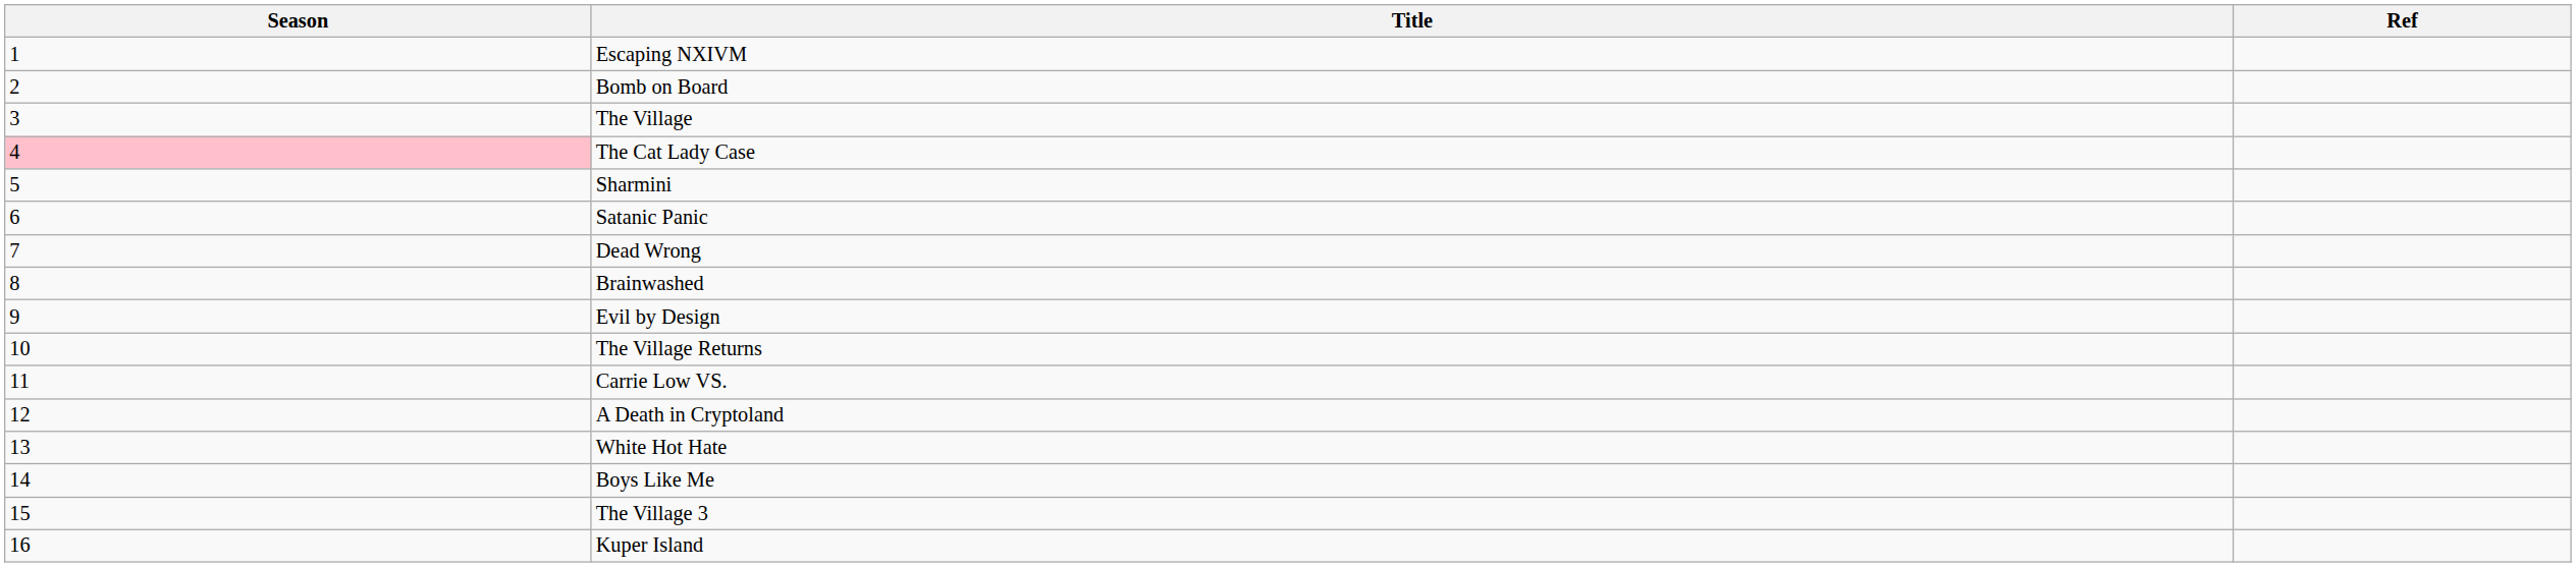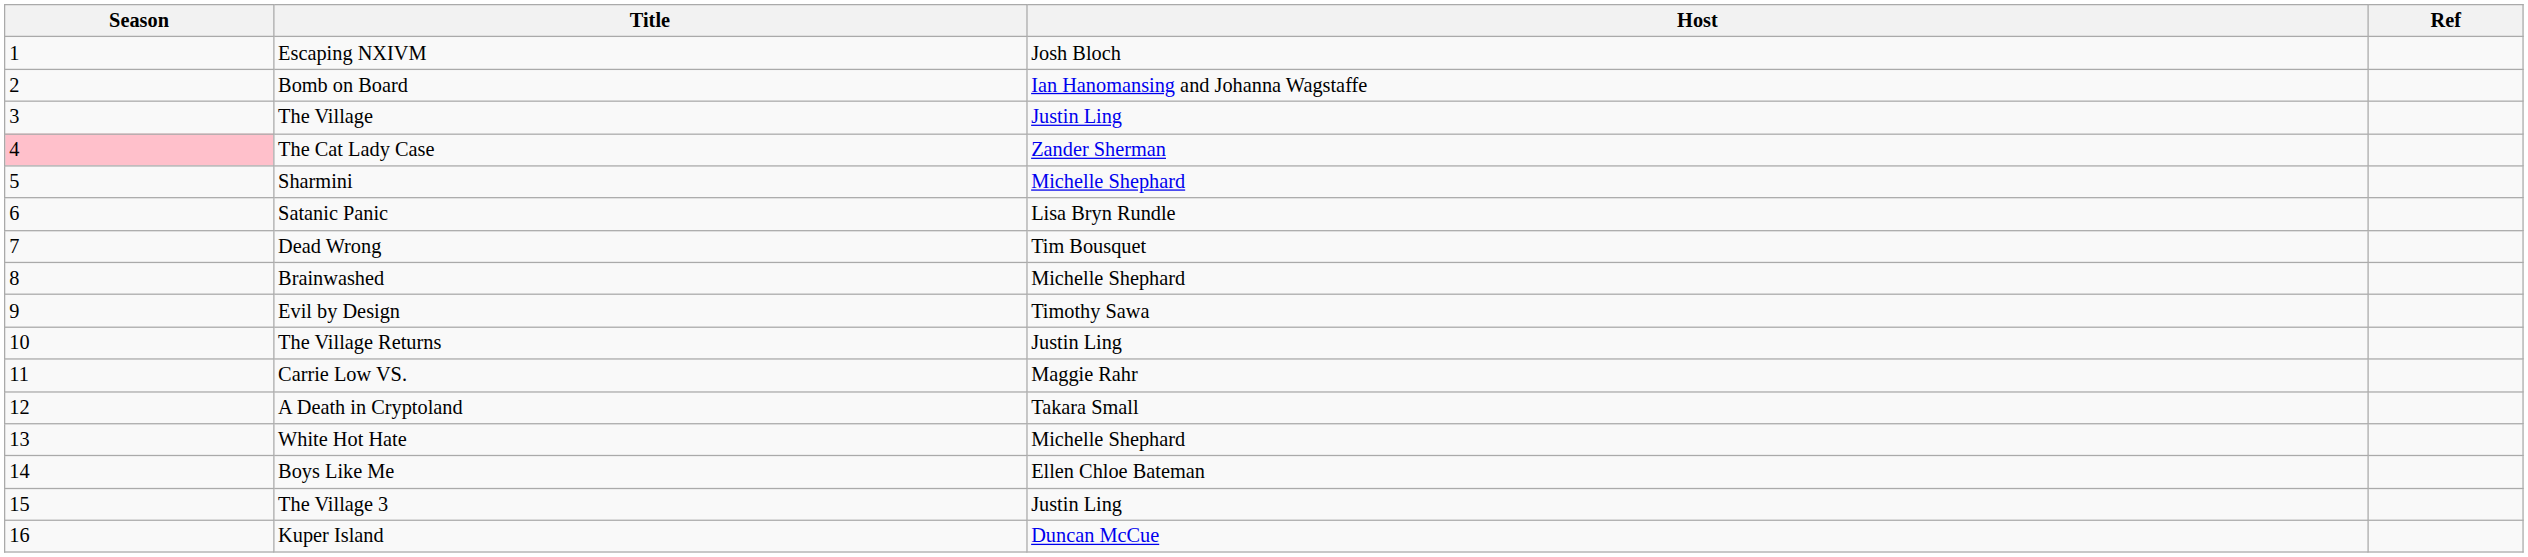 <table class="wikitable sortable" width= "100%">
 <tr>
 <th>Season</th>
 <th>Title</th>
+<th>Host</th>
 <th>Ref</th>
 </tr>
 <tr>
 <td>1</td>
 <td>Escaping NXIVM</td>
+<td>Josh Bloch</td>
 <td></td>
 </tr>
 <tr>
 <td>2</td>
 <td>Bomb on Board</td>
+<td><a href='#'>Ian Hanomansing</a> and Johanna Wagstaffe</td>
 <td></td>
 </tr>
 <tr>
 <td>3</td>
 <td>The Village</td>
+<td><a href='#'>Justin Ling</a></td>
 <td></td>
 </tr>
 <tr>
 <td style="background: pink;">4</td>
 <td>The Cat Lady Case</td>
+<td><a href='#'>Zander Sherman</a></td>
 <td></td>
 </tr>
 <tr>
 <td>5</td>
 <td>Sharmini</td>
+<td><a href='#'>Michelle Shephard</a></td>
 <td></td>
 </tr>
 <tr>
 <td>6</td>
 <td>Satanic Panic</td>
+<td>Lisa Bryn Rundle</td>
 <td></td>
 </tr>
 <tr>
 <td>7</td>
 <td>Dead Wrong</td>
+<td>Tim Bousquet</td>
 <td></td>
 </tr>
 <tr>
 <td>8</td>
 <td>Brainwashed</td>
+<td>Michelle Shephard</td>
 <td></td>
 </tr>
 <tr>
 <td>9</td>
 <td>Evil by Design</td>
+<td>Timothy Sawa</td>
 <td></td>
 </tr>
 <tr>
 <td>10</td>
 <td>The Village Returns</td>
+<td>Justin Ling</td>
 <td></td>
 </tr>
 <tr>
 <td>11</td>
 <td>Carrie Low VS.</td>
+<td>Maggie Rahr</td>
 <td></td>
 </tr>
 <tr>
 <td>12</td>
 <td>A Death in Cryptoland</td>
+<td>Takara Small</td>
 <td></td>
 </tr>
 <tr>
 <td>13</td>
 <td>White Hot Hate</td>
+<td>Michelle Shephard</td>
 <td></td>
 </tr>
 <tr>
 <td>14</td>
 <td>Boys Like Me</td>
+<td>Ellen Chloe Bateman</td>
 <td></td>
 </tr>
 <tr>
 <td>15</td>
 <td>The Village 3</td>
+<td>Justin Ling</td>
 <td></td>
 </tr>
 <tr>
 <td>16</td>
 <td>Kuper Island</td>
+<td><a href='#'>Duncan McCue</a></td>
 <td></td>
 </tr>
 </table>
